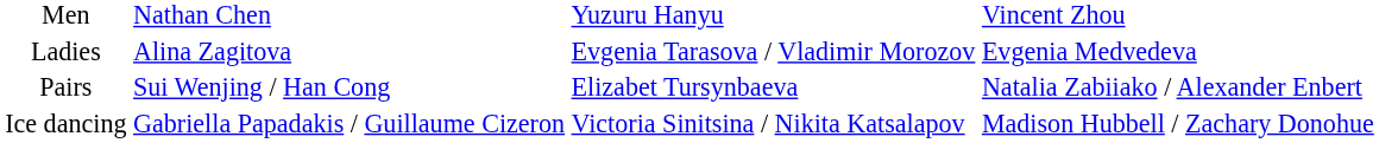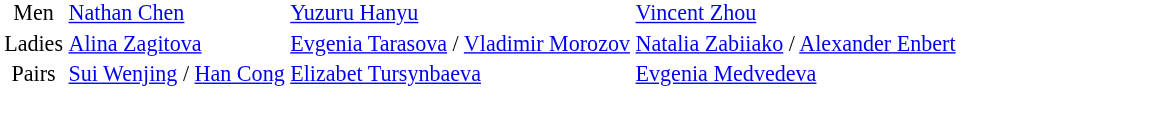 <table>
 <tr>
 <td align=center>Men</td>
 <td> <a href='#'>Nathan Chen</a></td>
 <td> <a href='#'>Yuzuru Hanyu</a></td>
 <td> <a href='#'>Vincent Zhou</a></td>
 </tr>
 <tr>
 <td align=center>Ladies</td>
 <td> <a href='#'>Alina Zagitova</a></td>
 <td> <a href='#'>Evgenia Tarasova</a> / <a href='#'>Vladimir Morozov</a></td>
-<td> <a href='#'>Evgenia Medvedeva</a></td>
+<td> <a href='#'>Natalia Zabiiako</a> / <a href='#'>Alexander Enbert</a></td>
 </tr>
 <tr>
 <td align=center>Pairs</td>
 <td> <a href='#'>Sui Wenjing</a> / <a href='#'>Han Cong</a></td>
 <td> <a href='#'>Elizabet Tursynbaeva</a></td>
-<td> <a href='#'>Natalia Zabiiako</a> / <a href='#'>Alexander Enbert</a></td>
-</tr>
-<tr>
-<td align=center>Ice dancing</td>
-<td> <a href='#'>Gabriella Papadakis</a> / <a href='#'>Guillaume Cizeron</a></td>
-<td> <a href='#'>Victoria Sinitsina</a> / <a href='#'>Nikita Katsalapov</a></td>
-<td> <a href='#'>Madison Hubbell</a> / <a href='#'>Zachary Donohue</a></td>
+<td> <a href='#'>Evgenia Medvedeva</a></td>
 </tr>
 </table>
